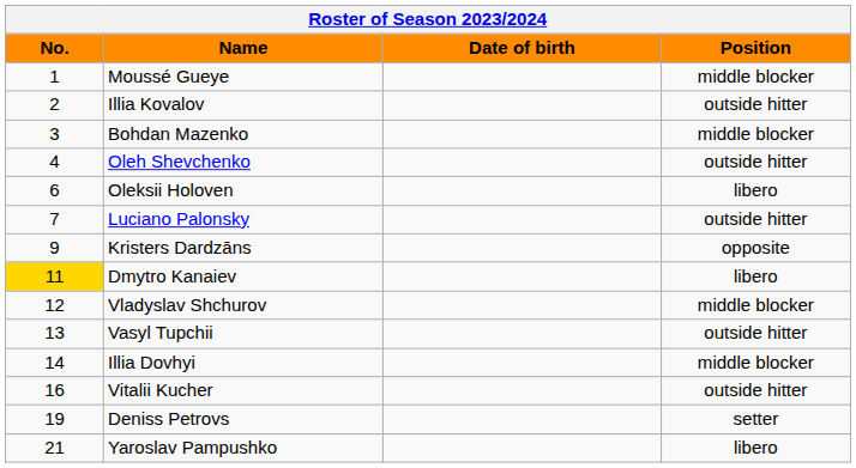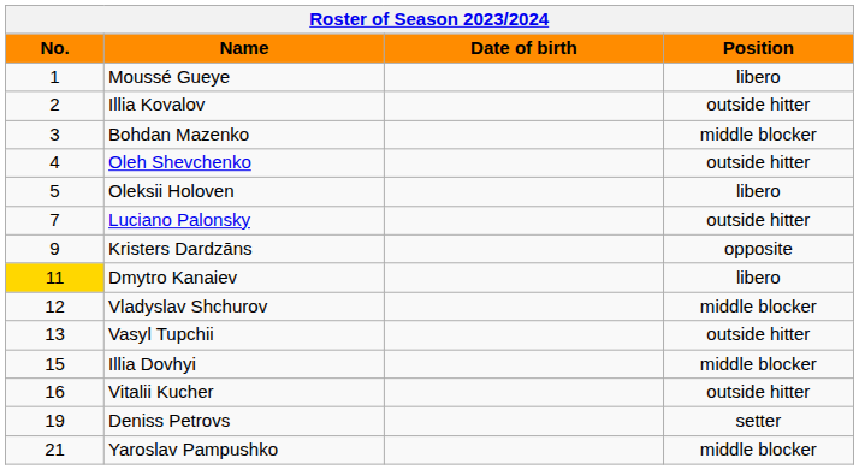 <table class="wikitable collapsible collapsed" style="font-size:100%; text-align:center;">
 <tr>
 <th colspan=5 style="width:30em"><a href='#'>Roster of Season 2023/2024</a></th>
 </tr>
 <tr>
 <th style="width:5em; color:#000000; background-color:#FF8C00">No.</th>
 <th style="width:15em; color:#000000; background-color:#FF8C00">Name</th>
 <th style="width:15em; color:#000000; background-color:#FF8C00">Date of birth</th>
 <th style="width:10em; color:#000000; background-color:#FF8C00">Position</th>
 </tr>
 <tr>
 <td>1</td>
 <td align=left> Moussé Gueye</td>
 <td align=right></td>
-<td>middle blocker</td>
+<td>libero</td>
 </tr>
 <tr>
 <td>2</td>
 <td align=left> Illia Kovalov</td>
 <td align=right></td>
 <td>outside hitter</td>
 </tr>
 <tr>
 <td>3</td>
 <td align=left> Bohdan Mazenko</td>
 <td align=right></td>
 <td>middle blocker</td>
 </tr>
 <tr>
 <td>4</td>
 <td align=left> <a href='#'>Oleh Shevchenko</a></td>
 <td align=right></td>
 <td>outside hitter</td>
 </tr>
 <tr>
-<td>6</td>
+<td>5</td>
 <td align=left> Oleksii Holoven</td>
 <td align=right></td>
 <td>libero</td>
 </tr>
 <tr>
 <td>7</td>
 <td align=left> <a href='#'>Luciano Palonsky</a></td>
 <td align=right></td>
 <td>outside hitter</td>
 </tr>
 <tr>
 <td>9</td>
 <td align=left> Kristers Dardzāns</td>
 <td align=right></td>
 <td>opposite</td>
 </tr>
 <tr>
 <td style="background: gold;">11</td>
 <td align=left> Dmytro Kanaiev</td>
 <td align=right></td>
 <td>libero</td>
 </tr>
 <tr>
 <td>12</td>
 <td align=left> Vladyslav Shchurov</td>
 <td align=right></td>
 <td>middle blocker</td>
 </tr>
 <tr>
 <td>13</td>
 <td align=left> Vasyl Tupchii</td>
 <td align=right></td>
 <td>outside hitter</td>
 </tr>
 <tr>
-<td>14</td>
+<td>15</td>
 <td align=left> Illia Dovhyi</td>
 <td align=right></td>
 <td>middle blocker</td>
 </tr>
 <tr>
 <td>16</td>
 <td align=left> Vitalii Kucher</td>
 <td align=right></td>
 <td>outside hitter</td>
 </tr>
 <tr>
 <td>19</td>
 <td align=left> Deniss Petrovs</td>
 <td align=right></td>
 <td>setter</td>
 </tr>
 <tr>
 <td>21</td>
 <td align=left> Yaroslav Pampushko</td>
 <td align=right></td>
-<td>libero</td>
+<td>middle blocker</td>
 </tr>
 </table>
